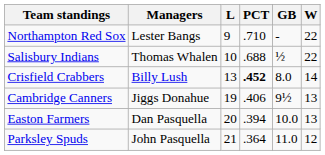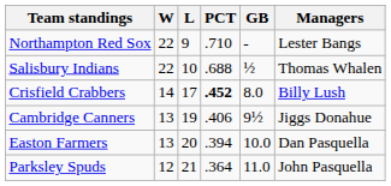 <table class="wikitable">
 <tr>
 <th>Team standings</th>
-<th>Managers</th>
+<th>W</th>
 <th>L</th>
 <th>PCT</th>
 <th>GB</th>
-<th>W</th>
+<th>Managers</th>
 </tr>
 <tr>
 <td><a href='#'>Northampton Red Sox</a></td>
-<td>Lester Bangs</td>
+<td>22</td>
 <td>9</td>
 <td>.710</td>
 <td>-</td>
-<td>22</td>
+<td>Lester Bangs</td>
 </tr>
 <tr>
 <td><a href='#'>Salisbury Indians</a></td>
-<td>Thomas Whalen</td>
+<td>22</td>
 <td>10</td>
 <td>.688</td>
 <td>½</td>
-<td>22</td>
+<td>Thomas Whalen</td>
 </tr>
 <tr>
 <td><a href='#'>Crisfield Crabbers</a></td>
-<td><a href='#'>Billy Lush</a></td>
-<td>13</td>
+<td>14</td>
+<td>17</td>
 <td><strong>.452</strong></td>
 <td>8.0</td>
-<td>14</td>
+<td><a href='#'>Billy Lush</a></td>
 </tr>
 <tr>
 <td><a href='#'>Cambridge Canners</a></td>
-<td>Jiggs Donahue</td>
+<td>13</td>
 <td>19</td>
 <td>.406</td>
 <td>9½</td>
-<td>13</td>
+<td>Jiggs Donahue</td>
 </tr>
 <tr>
 <td><a href='#'>Easton Farmers</a></td>
-<td>Dan Pasquella</td>
+<td>13</td>
 <td>20</td>
 <td>.394</td>
 <td>10.0</td>
-<td>13</td>
+<td>Dan Pasquella</td>
 </tr>
 <tr>
 <td><a href='#'>Parksley Spuds</a></td>
-<td>John Pasquella</td>
+<td>12</td>
 <td>21</td>
 <td>.364</td>
 <td>11.0</td>
-<td>12</td>
+<td>John Pasquella</td>
 </tr>
 </table>
